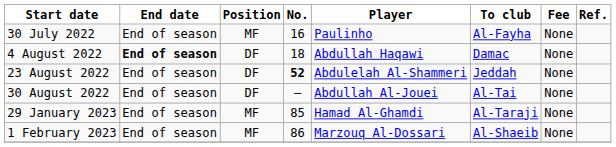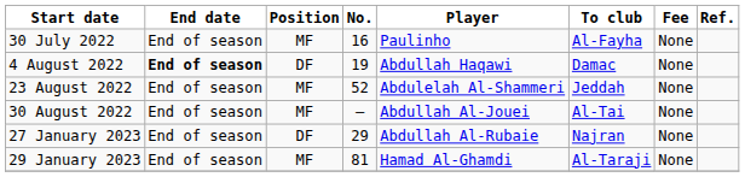 <table class="wikitable sortable">
 <tr>
 <th style="background:white; color:black;"><strong>Start date</strong></th>
 <th style="background:white; color:black;"><strong>End date</strong></th>
 <th style="background:white; color:black;"><strong>Position</strong></th>
 <th style="background:white; color:black;"><strong>No.</strong></th>
 <th style="background:white; color:black;"><strong>Player</strong></th>
 <th style="background:white; color:black;"><strong>To club</strong></th>
 <th style="background:white; color:black;"><strong>Fee</strong></th>
 <th style="background:white; color:black;"><strong>Ref.</strong></th>
 </tr>
 <tr>
 <td>30 July 2022</td>
 <td>End of season</td>
 <td style="text-align:center;">MF</td>
 <td style="text-align:center;">16</td>
 <td style="text-align:left;"> <a href='#'>Paulinho</a></td>
 <td style="text-align:left;"> <a href='#'>Al-Fayha</a></td>
 <td>None</td>
 <td></td>
 </tr>
 <tr>
 <td>4 August 2022</td>
 <td><strong>End of season</strong></td>
 <td style="text-align:center;">DF</td>
-<td style="text-align:center;">18</td>
+<td style="text-align:center;">19</td>
 <td style="text-align:left;"> <a href='#'>Abdullah Haqawi</a></td>
 <td style="text-align:left;"> <a href='#'>Damac</a></td>
 <td>None</td>
 <td></td>
 </tr>
 <tr>
 <td>23 August 2022</td>
 <td>End of season</td>
-<td style="text-align:center;">DF</td>
-<td style="text-align:center;"><strong>52</strong></td>
+<td style="text-align:center;">MF</td>
+<td style="text-align:center;">52</td>
 <td style="text-align:left;"> <a href='#'>Abdulelah Al-Shammeri</a></td>
 <td style="text-align:left;"> <a href='#'>Jeddah</a></td>
 <td>None</td>
 <td></td>
 </tr>
 <tr>
 <td>30 August 2022</td>
 <td>End of season</td>
-<td style="text-align:center;">DF</td>
+<td style="text-align:center;">MF</td>
 <td style="text-align:center;">–</td>
 <td style="text-align:left;"> <a href='#'>Abdullah Al-Jouei</a></td>
 <td style="text-align:left;"> <a href='#'>Al-Tai</a></td>
 <td>None</td>
 <td></td>
 </tr>
 <tr>
+<td>27 January 2023</td>
+<td>End of season</td>
+<td style="text-align:center;">DF</td>
+<td style="text-align:center;">29</td>
+<td style="text-align:left;"> <a href='#'>Abdullah Al-Rubaie</a></td>
+<td style="text-align:left;"> <a href='#'>Najran</a></td>
+<td>None</td>
+<td></td>
+</tr>
+<tr>
 <td>29 January 2023</td>
 <td>End of season</td>
 <td style="text-align:center;">MF</td>
-<td style="text-align:center;">85</td>
+<td style="text-align:center;">81</td>
 <td style="text-align:left;"> <a href='#'>Hamad Al-Ghamdi</a></td>
 <td style="text-align:left;"> <a href='#'>Al-Taraji</a></td>
 <td>None</td>
 <td></td>
 </tr>
 <tr>
-<td>1 February 2023</td>
-<td>End of season</td>
-<td style="text-align:center;">MF</td>
-<td style="text-align:center;">86</td>
-<td style="text-align:left;"> <a href='#'>Marzouq Al-Dossari</a></td>
-<td style="text-align:left;"> <a href='#'>Al-Shaeib</a></td>
-<td>None</td>
-<td></td>
-</tr>
-<tr>
 </tr>
 </table>
